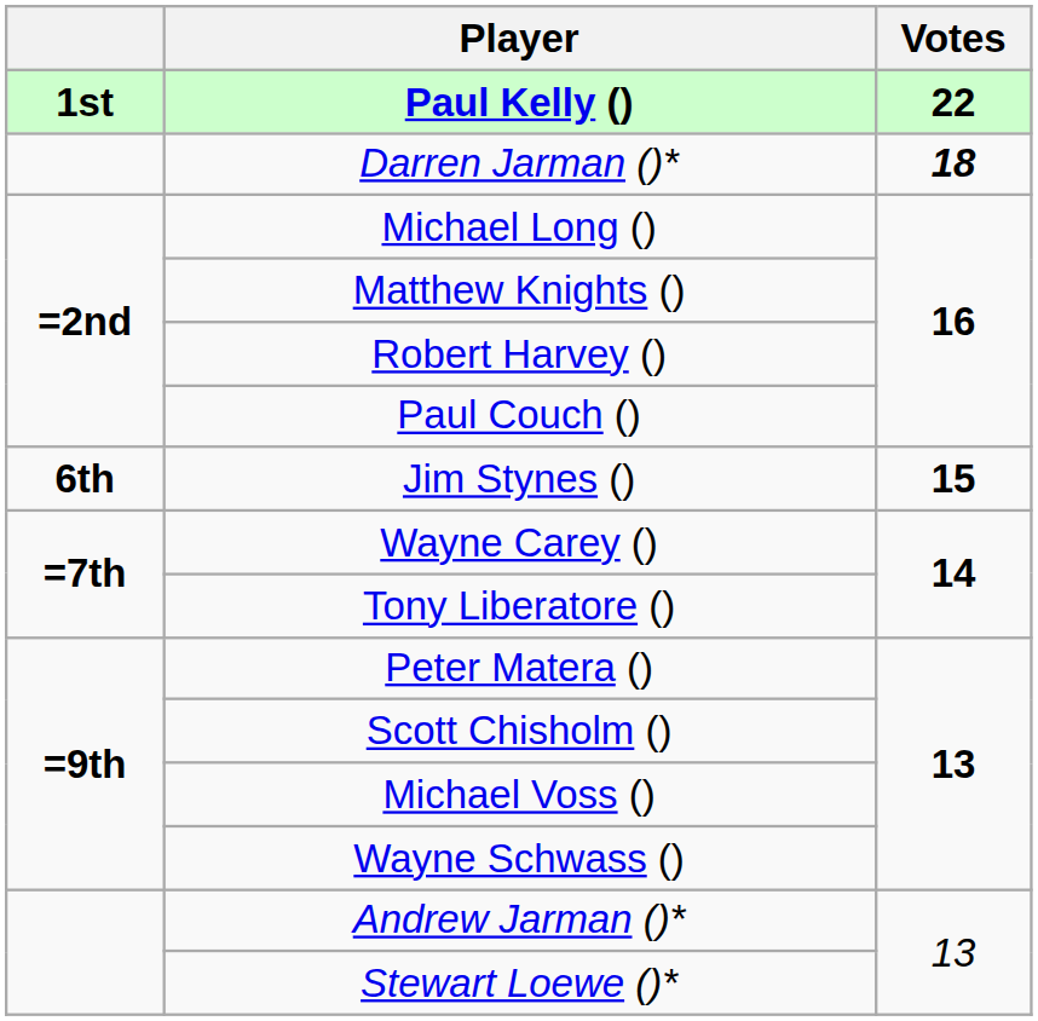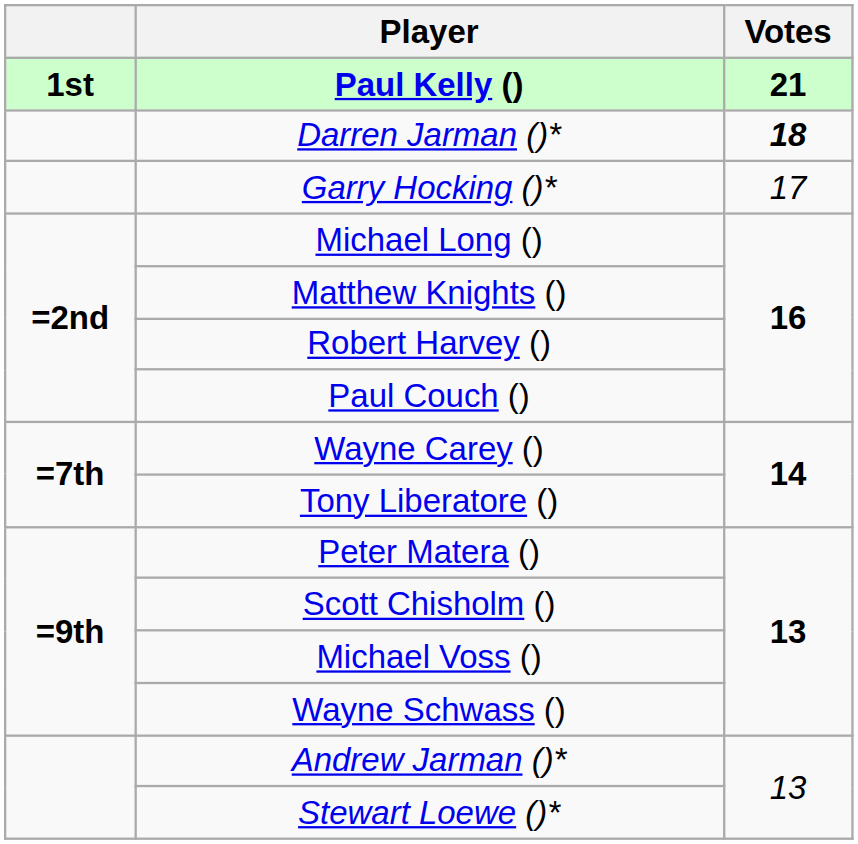 <table class="wikitable" style="text-align: center; font-size: 90%;">
 <tr>
 <th width="50"></th>
 <th width="250">Player</th>
 <th width="50">Votes</th>
 </tr>
 <tr style="background: #CCFFCC; font-weight: bold;" |>
 <td><strong>1st</strong></td>
 <td><a href='#'>Paul Kelly</a> ()</td>
-<td><strong>22</strong></td>
+<td><strong>21</strong></td>
 </tr>
 <tr>
 <td></td>
 <td><em><a href='#'>Darren Jarman</a> ()*</em></td>
 <td><strong><em>18</em></strong></td>
+</tr>
+<tr>
+<td></td>
+<td><em><a href='#'>Garry Hocking</a> ()*</em></td>
+<td><em>17</em></td>
 </tr>
 <tr>
 <td rowspan=4><strong>=2nd</strong></td>
 <td><a href='#'>Michael Long</a> ()</td>
 <td rowspan=4><strong>16</strong></td>
 </tr>
 <tr>
 <td><a href='#'>Matthew Knights</a> ()</td>
 </tr>
 <tr>
 <td><a href='#'>Robert Harvey</a> ()</td>
 </tr>
 <tr>
 <td><a href='#'>Paul Couch</a> ()</td>
-</tr>
-<tr>
-<td><strong>6th</strong></td>
-<td><a href='#'>Jim Stynes</a> ()</td>
-<td><strong>15</strong></td>
 </tr>
 <tr>
 <td rowspan=2><strong>=7th</strong></td>
 <td><a href='#'>Wayne Carey</a> ()</td>
 <td rowspan=2><strong>14</strong></td>
 </tr>
 <tr>
 <td><a href='#'>Tony Liberatore</a> ()</td>
 </tr>
 <tr>
 <td rowspan=4><strong>=9th</strong></td>
 <td><a href='#'>Peter Matera</a> ()</td>
 <td rowspan=4><strong>13</strong></td>
 </tr>
 <tr>
 <td><a href='#'>Scott Chisholm</a> ()</td>
 </tr>
 <tr>
 <td><a href='#'>Michael Voss</a> ()</td>
 </tr>
 <tr>
 <td><a href='#'>Wayne Schwass</a> ()</td>
 </tr>
 <tr>
 <td rowspan=2></td>
 <td><em><a href='#'>Andrew Jarman</a> ()*</em></td>
 <td rowspan=2><em>13</em></td>
 </tr>
 <tr>
 <td><em><a href='#'>Stewart Loewe</a> ()*</em></td>
 </tr>
 </table>
